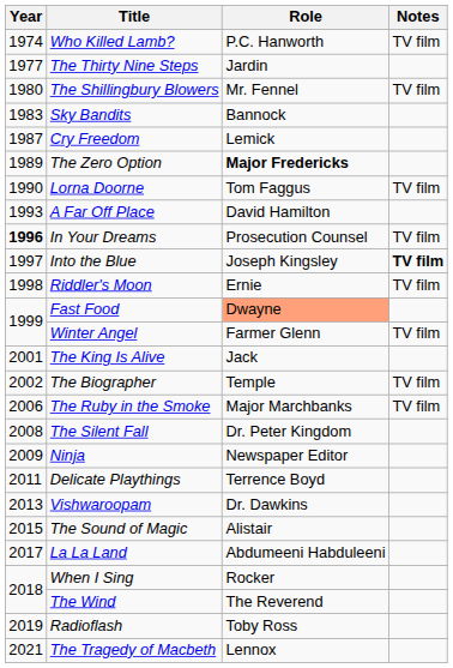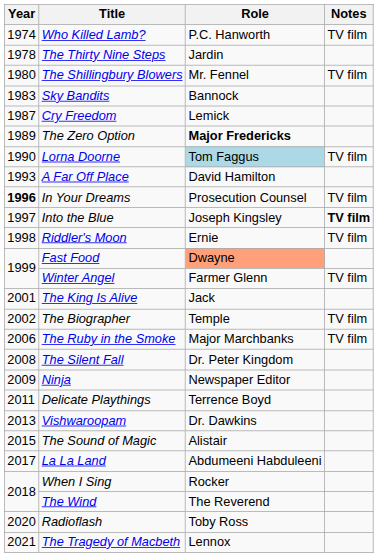 <table class="wikitable">
 <tr>
 <th>Year</th>
 <th>Title</th>
 <th>Role</th>
 <th>Notes</th>
 </tr>
 <tr>
 <td>1974</td>
 <td><em><a href='#'>Who Killed Lamb?</a></em></td>
 <td>P.C. Hanworth</td>
 <td>TV film</td>
 </tr>
 <tr>
-<td>1977</td>
+<td>1978</td>
 <td><em><a href='#'>The Thirty Nine Steps</a></em></td>
 <td>Jardin</td>
 <td></td>
 </tr>
 <tr>
 <td>1980</td>
 <td><em><a href='#'>The Shillingbury Blowers</a></em></td>
 <td>Mr. Fennel</td>
 <td>TV film</td>
 </tr>
 <tr>
 <td>1983</td>
 <td><em><a href='#'>Sky Bandits</a></em></td>
 <td>Bannock</td>
 <td></td>
 </tr>
 <tr>
 <td>1987</td>
 <td><em><a href='#'>Cry Freedom</a></em></td>
 <td>Lemick</td>
 <td></td>
 </tr>
 <tr>
 <td>1989</td>
 <td><em>The Zero Option</em></td>
 <td><strong>Major Fredericks</strong></td>
 <td></td>
 </tr>
 <tr>
 <td>1990</td>
 <td><em><a href='#'>Lorna Doorne</a></em></td>
-<td>Tom Faggus</td>
+<td style="background: lightblue;">Tom Faggus</td>
 <td>TV film</td>
 </tr>
 <tr>
 <td>1993</td>
 <td><em><a href='#'>A Far Off Place</a></em></td>
 <td>David Hamilton</td>
 <td></td>
 </tr>
 <tr>
 <td><strong>1996</strong></td>
 <td><em>In Your Dreams</em></td>
 <td>Prosecution Counsel</td>
 <td>TV film</td>
 </tr>
 <tr>
 <td>1997</td>
 <td><em>Into the Blue</em></td>
 <td>Joseph Kingsley</td>
 <td><strong>TV film</strong></td>
 </tr>
 <tr>
 <td>1998</td>
 <td><em><a href='#'>Riddler's Moon</a></em></td>
 <td>Ernie</td>
 <td>TV film</td>
 </tr>
 <tr>
 <td rowspan="2">1999</td>
 <td><em><a href='#'>Fast Food</a></em></td>
 <td style="background: lightsalmon;">Dwayne</td>
 <td></td>
 </tr>
 <tr>
 <td><em><a href='#'>Winter Angel</a></em></td>
 <td>Farmer Glenn</td>
 <td>TV film</td>
 </tr>
 <tr>
 <td>2001</td>
 <td><em><a href='#'>The King Is Alive</a></em></td>
 <td>Jack</td>
 <td></td>
 </tr>
 <tr>
 <td>2002</td>
 <td><em>The Biographer</em></td>
 <td>Temple</td>
 <td>TV film</td>
 </tr>
 <tr>
 <td>2006</td>
 <td><em><a href='#'>The Ruby in the Smoke</a></em></td>
 <td>Major Marchbanks</td>
 <td>TV film</td>
 </tr>
 <tr>
 <td>2008</td>
 <td><em><a href='#'>The Silent Fall</a></em></td>
 <td>Dr. Peter Kingdom</td>
 <td></td>
 </tr>
 <tr>
 <td>2009</td>
 <td><em><a href='#'>Ninja</a></em></td>
 <td>Newspaper Editor</td>
 <td></td>
 </tr>
 <tr>
 <td>2011</td>
 <td><em>Delicate Playthings</em></td>
 <td>Terrence Boyd</td>
 <td></td>
 </tr>
 <tr>
 <td>2013</td>
 <td><em><a href='#'>Vishwaroopam</a></em></td>
 <td>Dr. Dawkins</td>
 <td></td>
 </tr>
 <tr>
 <td>2015</td>
 <td><em>The Sound of Magic</em></td>
 <td>Alistair</td>
 <td></td>
 </tr>
 <tr>
 <td>2017</td>
 <td><em><a href='#'>La La Land</a></em></td>
 <td>Abdumeeni Habduleeni</td>
 <td></td>
 </tr>
 <tr>
 <td rowspan="2">2018</td>
 <td><em>When I Sing</em></td>
 <td>Rocker</td>
 <td></td>
 </tr>
 <tr>
 <td><em><a href='#'>The Wind</a></em></td>
 <td>The Reverend</td>
 <td></td>
 </tr>
 <tr>
-<td>2019</td>
+<td>2020</td>
 <td><em>Radioflash</em></td>
 <td>Toby Ross</td>
 <td></td>
 </tr>
 <tr>
 <td>2021</td>
 <td><em><a href='#'>The Tragedy of Macbeth</a></em></td>
 <td>Lennox</td>
 <td></td>
 </tr>
 </table>
